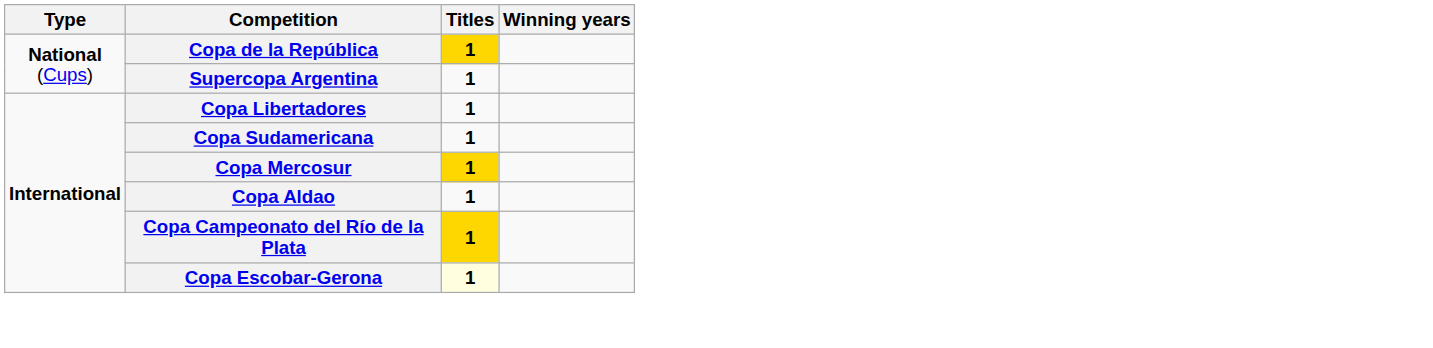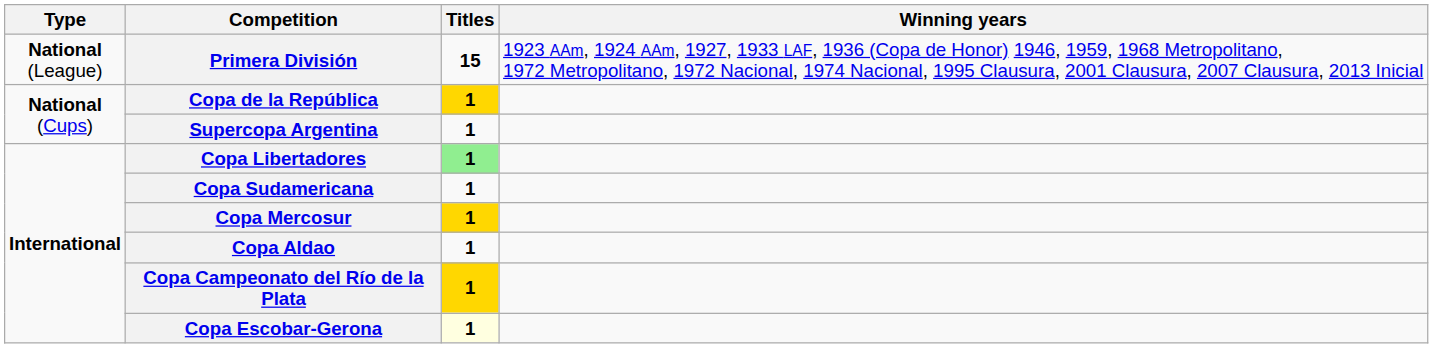 <table class="wikitable plainrowheaders" style="font-size:95%; text-align:center;">
 <tr>
 <th>Type</th>
 <th width=250px>Competition</th>
 <th>Titles</th>
 <th>Winning years</th>
+</tr>
+<tr>
+<td><strong>National</strong><br>(League)</td>
+<th scope=col><a href='#'>Primera División</a></th>
+<td><strong>15</strong></td>
+<td align=left><a href='#'>1923 <small>AAm</small></a>, <a href='#'>1924 <small>AAm</small></a>, <a href='#'>1927</a>, <a href='#'>1933 <small>LAF</small></a>, <a href='#'>1936 (Copa de Honor)</a> <a href='#'>1946</a>, <a href='#'>1959</a>, <a href='#'>1968 Metropolitano</a>, <br> <a href='#'>1972 Metropolitano</a>, <a href='#'>1972 Nacional</a>, <a href='#'>1974 Nacional</a>, <a href='#'>1995 Clausura</a>, <a href='#'>2001 Clausura</a>, <a href='#'>2007 Clausura</a>, <a href='#'>2013 Inicial</a></td>
 </tr>
 <tr>
 <td rowspan="2"><strong>National</strong><br>(<a href='#'>Cups</a>)</td>
 <th scope=col><a href='#'>Copa de la República</a></th>
 <td bgcolor="gold"><strong>1</strong></td>
 <td></td>
 </tr>
 <tr>
 <th scope=col><a href='#'>Supercopa Argentina</a></th>
 <td><strong>1</strong></td>
 <td></td>
 </tr>
 <tr>
 <td rowspan="6"><strong>International</strong></td>
 <th scope=col><a href='#'>Copa Libertadores</a> </th>
-<td><strong>1</strong></td>
+<td style="background: lightgreen;"><strong>1</strong></td>
 <td></td>
 </tr>
 <tr>
 <th scope=col><a href='#'>Copa Sudamericana</a> </th>
 <td><strong>1</strong></td>
 <td></td>
 </tr>
 <tr>
 <th scope=col><a href='#'>Copa Mercosur</a> </th>
 <td bgcolor="gold"><strong>1</strong></td>
 <td></td>
 </tr>
 <tr>
 <th scope=col><a href='#'>Copa Aldao</a> </th>
 <td><strong>1</strong></td>
 <td></td>
 </tr>
 <tr>
 <th scope=col><a href='#'>Copa Campeonato del Río de la Plata</a> </th>
 <td bgcolor="gold"><strong>1</strong></td>
 <td></td>
 </tr>
 <tr>
 <th scope=col><a href='#'>Copa Escobar-Gerona</a> </th>
 <td style="background: lightyellow;"><strong>1</strong></td>
 <td></td>
 </tr>
 </table>
